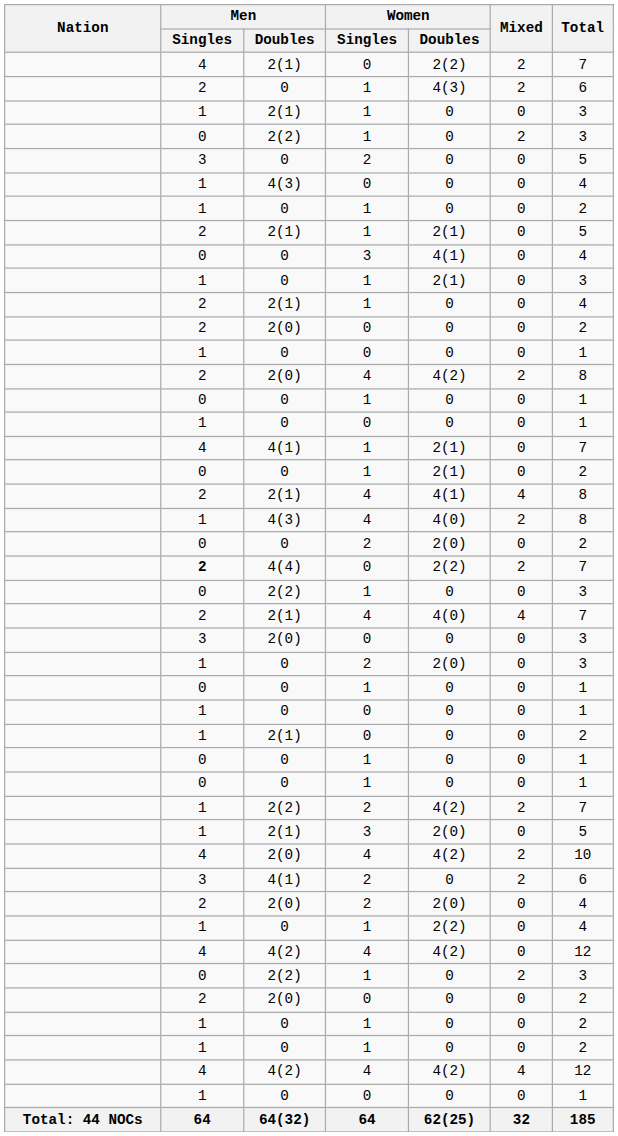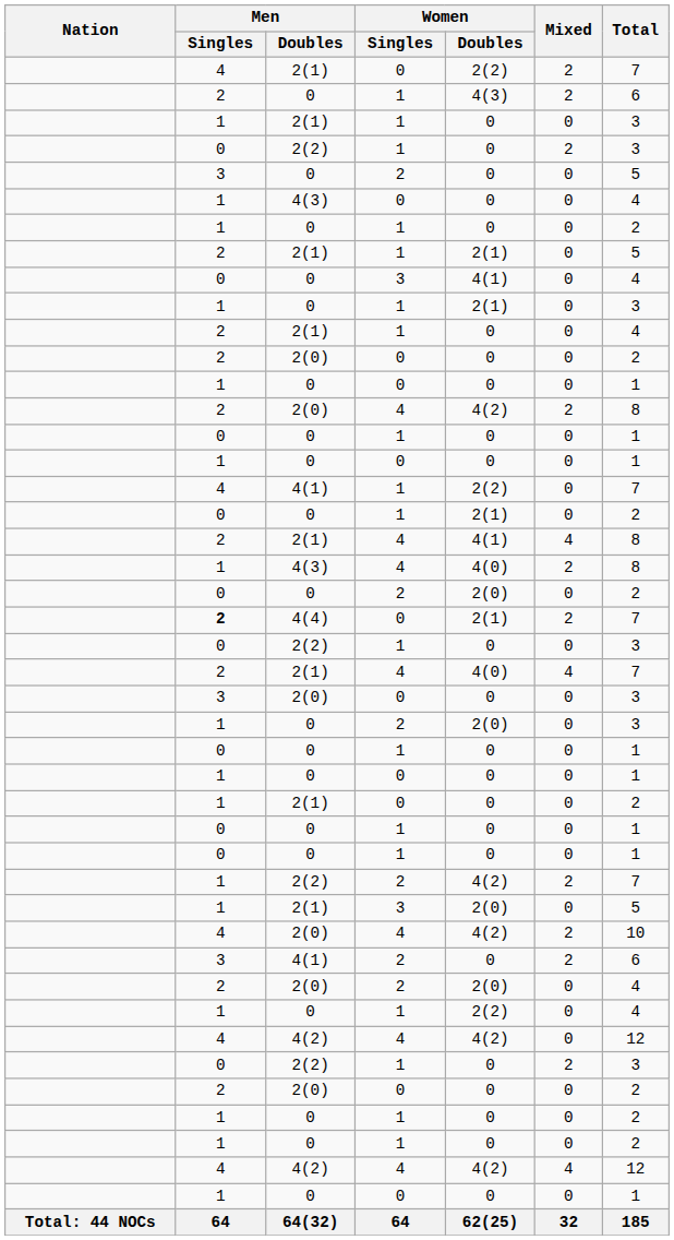 <table class="wikitable" width=500 style="text-align:center; font-size:90%">
 <tr>
 <th rowspan="2" align="left">Nation</th>
 <th colspan="2">Men</th>
 <th colspan="2">Women</th>
 <th rowspan="2">Mixed</th>
 <th rowspan="2">Total</th>
 </tr>
 <tr>
 <th>Singles</th>
 <th>Doubles</th>
 <th>Singles</th>
 <th>Doubles</th>
 </tr>
 <tr>
 <td align=left></td>
 <td>4</td>
 <td>2(1)</td>
 <td>0</td>
 <td>2(2)</td>
 <td>2</td>
 <td>7</td>
 </tr>
 <tr>
 <td align=left></td>
 <td>2</td>
 <td>0</td>
 <td>1</td>
 <td>4(3)</td>
 <td>2</td>
 <td>6</td>
 </tr>
 <tr>
 <td align=left></td>
 <td>1</td>
 <td>2(1)</td>
 <td>1</td>
 <td>0</td>
 <td>0</td>
 <td>3</td>
 </tr>
 <tr>
 <td align=left></td>
 <td>0</td>
 <td>2(2)</td>
 <td>1</td>
 <td>0</td>
 <td>2</td>
 <td>3</td>
 </tr>
 <tr>
 <td align=left></td>
 <td>3</td>
 <td>0</td>
 <td>2</td>
 <td>0</td>
 <td>0</td>
 <td>5</td>
 </tr>
 <tr>
 <td align=left></td>
 <td>1</td>
 <td>4(3)</td>
 <td>0</td>
 <td>0</td>
 <td>0</td>
 <td>4</td>
 </tr>
 <tr>
 <td align=left></td>
 <td>1</td>
 <td>0</td>
 <td>1</td>
 <td>0</td>
 <td>0</td>
 <td>2</td>
 </tr>
 <tr>
 <td align=left></td>
 <td>2</td>
 <td>2(1)</td>
 <td>1</td>
 <td>2(1)</td>
 <td>0</td>
 <td>5</td>
 </tr>
 <tr>
 <td align=left></td>
 <td>0</td>
 <td>0</td>
 <td>3</td>
 <td>4(1)</td>
 <td>0</td>
 <td>4</td>
 </tr>
 <tr>
 <td align=left></td>
 <td>1</td>
 <td>0</td>
 <td>1</td>
 <td>2(1)</td>
 <td>0</td>
 <td>3</td>
 </tr>
 <tr>
 <td align=left></td>
 <td>2</td>
 <td>2(1)</td>
 <td>1</td>
 <td>0</td>
 <td>0</td>
 <td>4</td>
 </tr>
 <tr>
 <td align=left></td>
 <td>2</td>
 <td>2(0)</td>
 <td>0</td>
 <td>0</td>
 <td>0</td>
 <td>2</td>
 </tr>
 <tr>
 <td align=left></td>
 <td>1</td>
 <td>0</td>
 <td>0</td>
 <td>0</td>
 <td>0</td>
 <td>1</td>
 </tr>
 <tr>
 <td align=left></td>
 <td>2</td>
 <td>2(0)</td>
 <td>4</td>
 <td>4(2)</td>
 <td>2</td>
 <td>8</td>
 </tr>
 <tr>
 <td align=left></td>
 <td>0</td>
 <td>0</td>
 <td>1</td>
 <td>0</td>
 <td>0</td>
 <td>1</td>
 </tr>
 <tr>
 <td align=left></td>
 <td>1</td>
 <td>0</td>
 <td>0</td>
 <td>0</td>
 <td>0</td>
 <td>1</td>
 </tr>
 <tr>
 <td align=left></td>
 <td>4</td>
 <td>4(1)</td>
 <td>1</td>
-<td>2(1)</td>
+<td>2(2)</td>
 <td>0</td>
 <td>7</td>
 </tr>
 <tr>
 <td align=left></td>
 <td>0</td>
 <td>0</td>
 <td>1</td>
 <td>2(1)</td>
 <td>0</td>
 <td>2</td>
 </tr>
 <tr>
 <td align=left></td>
 <td>2</td>
 <td>2(1)</td>
 <td>4</td>
 <td>4(1)</td>
 <td>4</td>
 <td>8</td>
 </tr>
 <tr>
 <td align=left></td>
 <td>1</td>
 <td>4(3)</td>
 <td>4</td>
 <td>4(0)</td>
 <td>2</td>
 <td>8</td>
 </tr>
 <tr>
 <td align=left></td>
 <td>0</td>
 <td>0</td>
 <td>2</td>
 <td>2(0)</td>
 <td>0</td>
 <td>2</td>
 </tr>
 <tr>
 <td align=left></td>
 <td><strong>2</strong></td>
 <td>4(4)</td>
 <td>0</td>
-<td>2(2)</td>
+<td>2(1)</td>
 <td>2</td>
 <td>7</td>
 </tr>
 <tr>
 <td align=left></td>
 <td>0</td>
 <td>2(2)</td>
 <td>1</td>
 <td>0</td>
 <td>0</td>
 <td>3</td>
 </tr>
 <tr>
 <td align=left></td>
 <td>2</td>
 <td>2(1)</td>
 <td>4</td>
 <td>4(0)</td>
 <td>4</td>
 <td>7</td>
 </tr>
 <tr>
 <td align=left></td>
 <td>3</td>
 <td>2(0)</td>
 <td>0</td>
 <td>0</td>
 <td>0</td>
 <td>3</td>
 </tr>
 <tr>
 <td align=left></td>
 <td>1</td>
 <td>0</td>
 <td>2</td>
 <td>2(0)</td>
 <td>0</td>
 <td>3</td>
 </tr>
 <tr>
 <td align=left></td>
 <td>0</td>
 <td>0</td>
 <td>1</td>
 <td>0</td>
 <td>0</td>
 <td>1</td>
 </tr>
 <tr>
 <td align=left></td>
 <td>1</td>
 <td>0</td>
 <td>0</td>
 <td>0</td>
 <td>0</td>
 <td>1</td>
 </tr>
 <tr>
 <td align=left></td>
 <td>1</td>
 <td>2(1)</td>
 <td>0</td>
 <td>0</td>
 <td>0</td>
 <td>2</td>
 </tr>
 <tr>
 <td align=left></td>
 <td>0</td>
 <td>0</td>
 <td>1</td>
 <td>0</td>
 <td>0</td>
 <td>1</td>
 </tr>
 <tr>
 <td align=left></td>
 <td>0</td>
 <td>0</td>
 <td>1</td>
 <td>0</td>
 <td>0</td>
 <td>1</td>
 </tr>
 <tr>
 <td align=left></td>
 <td>1</td>
 <td>2(2)</td>
 <td>2</td>
 <td>4(2)</td>
 <td>2</td>
 <td>7</td>
 </tr>
 <tr>
 <td align=left></td>
 <td>1</td>
 <td>2(1)</td>
 <td>3</td>
 <td>2(0)</td>
 <td>0</td>
 <td>5</td>
 </tr>
 <tr>
 <td align=left></td>
 <td>4</td>
 <td>2(0)</td>
 <td>4</td>
 <td>4(2)</td>
 <td>2</td>
 <td>10</td>
 </tr>
 <tr>
 <td align=left></td>
 <td>3</td>
 <td>4(1)</td>
 <td>2</td>
 <td>0</td>
 <td>2</td>
 <td>6</td>
 </tr>
 <tr>
 <td align=left></td>
 <td>2</td>
 <td>2(0)</td>
 <td>2</td>
 <td>2(0)</td>
 <td>0</td>
 <td>4</td>
 </tr>
 <tr>
 <td align=left></td>
 <td>1</td>
 <td>0</td>
 <td>1</td>
 <td>2(2)</td>
 <td>0</td>
 <td>4</td>
 </tr>
 <tr>
 <td align=left></td>
 <td>4</td>
 <td>4(2)</td>
 <td>4</td>
 <td>4(2)</td>
 <td>0</td>
 <td>12</td>
 </tr>
 <tr>
 <td align=left></td>
 <td>0</td>
 <td>2(2)</td>
 <td>1</td>
 <td>0</td>
 <td>2</td>
 <td>3</td>
 </tr>
 <tr>
 <td align=left></td>
 <td>2</td>
 <td>2(0)</td>
 <td>0</td>
 <td>0</td>
 <td>0</td>
 <td>2</td>
 </tr>
 <tr>
 <td align=left></td>
 <td>1</td>
 <td>0</td>
 <td>1</td>
 <td>0</td>
 <td>0</td>
 <td>2</td>
 </tr>
 <tr>
 <td align=left></td>
 <td>1</td>
 <td>0</td>
 <td>1</td>
 <td>0</td>
 <td>0</td>
 <td>2</td>
 </tr>
 <tr>
 <td align=left></td>
 <td>4</td>
 <td>4(2)</td>
 <td>4</td>
 <td>4(2)</td>
 <td>4</td>
 <td>12</td>
 </tr>
 <tr>
 <td align=left></td>
 <td>1</td>
 <td>0</td>
 <td>0</td>
 <td>0</td>
 <td>0</td>
 <td>1</td>
 </tr>
 <tr>
 <th>Total: 44 NOCs</th>
 <th>64</th>
 <th>64(32)</th>
 <th>64</th>
 <th>62(25)</th>
 <th>32</th>
 <th>185</th>
 </tr>
 </table>
